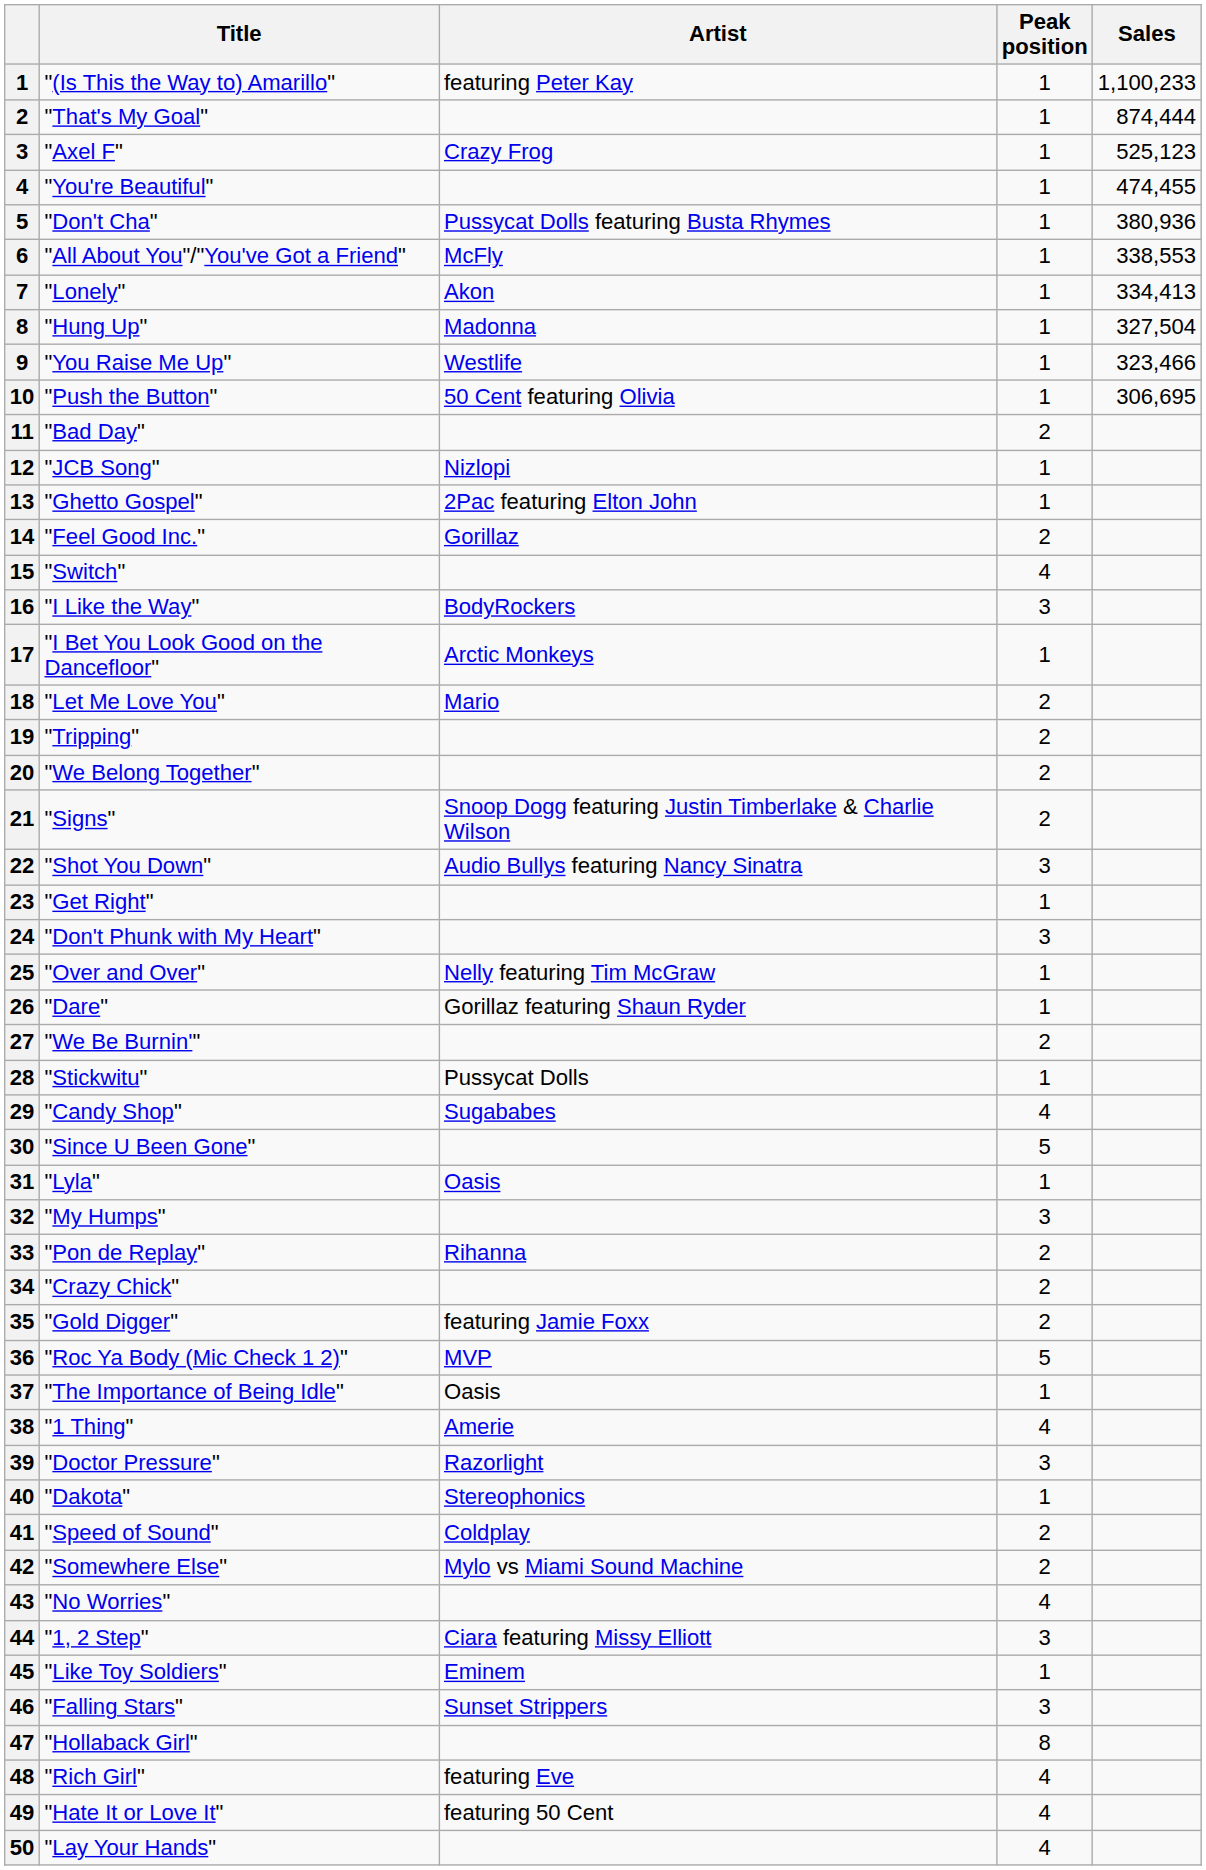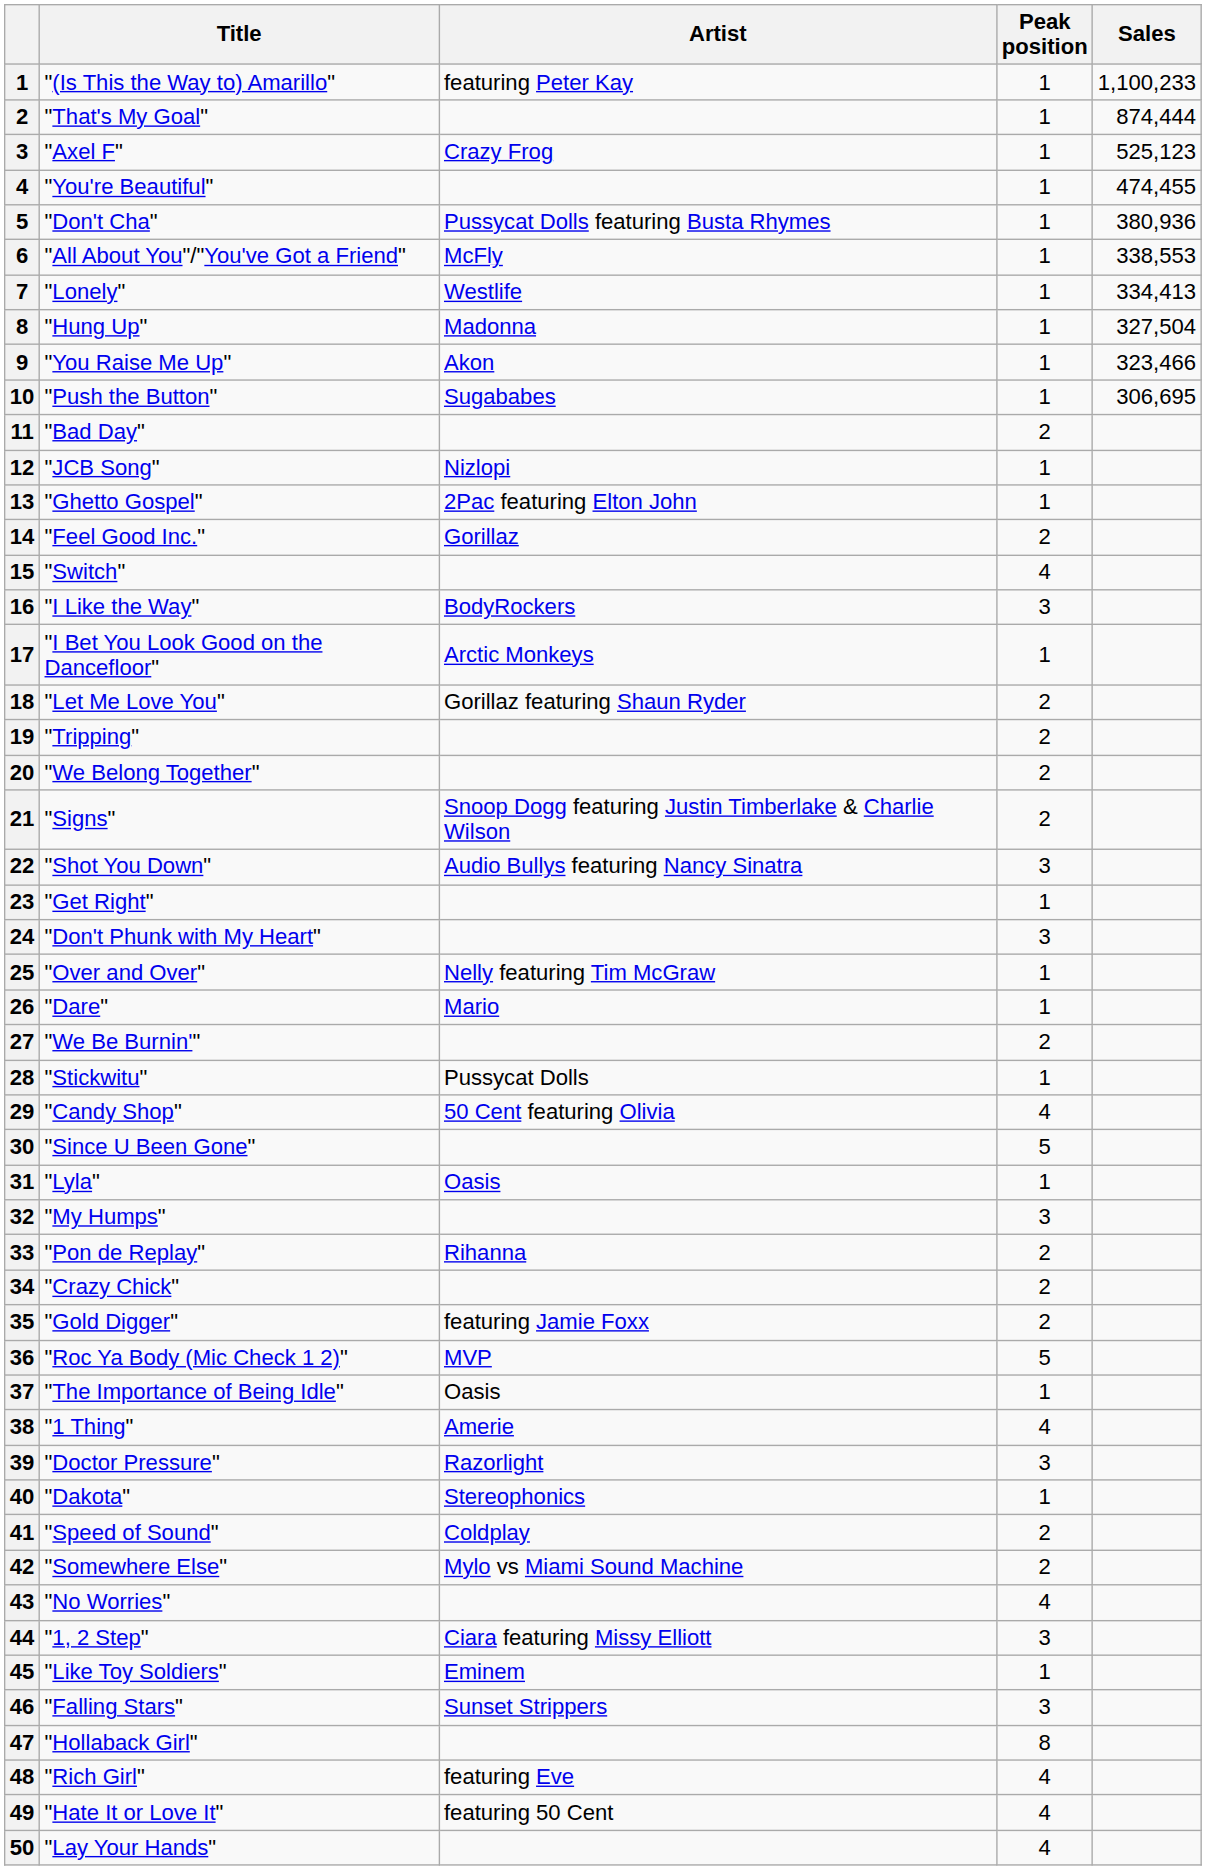 <table class="wikitable sortable plainrowheaders">
 <tr>
 <th scope=col></th>
 <th scope=col>Title</th>
 <th scope=col>Artist</th>
 <th scope=col>Peak<br>position</th>
 <th scope=col>Sales</th>
 </tr>
 <tr>
 <th scope=row style="text-align:center;">1</th>
 <td>"<a href='#'>(Is This the Way to) Amarillo</a>"</td>
 <td> featuring <a href='#'>Peter Kay</a></td>
 <td align="center">1</td>
 <td align="right">1,100,233</td>
 </tr>
 <tr>
 <th scope=row style="text-align:center;">2</th>
 <td>"<a href='#'>That's My Goal</a>"</td>
 <td></td>
 <td align="center">1</td>
 <td align="right">874,444</td>
 </tr>
 <tr>
 <th scope=row style="text-align:center;">3</th>
 <td>"<a href='#'>Axel F</a>"</td>
 <td><a href='#'>Crazy Frog</a></td>
 <td align="center">1</td>
 <td align="right">525,123</td>
 </tr>
 <tr>
 <th scope=row style="text-align:center;">4</th>
 <td>"<a href='#'>You're Beautiful</a>"</td>
 <td></td>
 <td align="center">1</td>
 <td align="right">474,455</td>
 </tr>
 <tr>
 <th scope=row style="text-align:center;">5</th>
 <td>"<a href='#'>Don't Cha</a>"</td>
 <td><a href='#'>Pussycat Dolls</a> featuring <a href='#'>Busta Rhymes</a></td>
 <td align="center">1</td>
 <td align="right">380,936</td>
 </tr>
 <tr>
 <th scope=row style="text-align:center;">6</th>
 <td>"<a href='#'>All About You</a>"/"<a href='#'>You've Got a Friend</a>"</td>
 <td><a href='#'>McFly</a></td>
 <td align="center">1</td>
 <td align="right">338,553</td>
 </tr>
 <tr>
 <th scope=row style="text-align:center;">7</th>
 <td>"<a href='#'>Lonely</a>"</td>
-<td><a href='#'>Akon</a></td>
+<td><a href='#'>Westlife</a></td>
 <td align="center">1</td>
 <td align="right">334,413</td>
 </tr>
 <tr>
 <th scope=row style="text-align:center;">8</th>
 <td>"<a href='#'>Hung Up</a>"</td>
 <td><a href='#'>Madonna</a></td>
 <td align="center">1</td>
 <td align="right">327,504</td>
 </tr>
 <tr>
 <th scope=row style="text-align:center;">9</th>
 <td>"<a href='#'>You Raise Me Up</a>"</td>
-<td><a href='#'>Westlife</a></td>
+<td><a href='#'>Akon</a></td>
 <td align="center">1</td>
 <td align="right">323,466</td>
 </tr>
 <tr>
 <th scope=row style="text-align:center;">10</th>
 <td>"<a href='#'>Push the Button</a>"</td>
-<td><a href='#'>50 Cent</a> featuring <a href='#'>Olivia</a></td>
+<td><a href='#'>Sugababes</a></td>
 <td align="center">1</td>
 <td align="right">306,695</td>
 </tr>
 <tr>
 <th scope=row style="text-align:center;">11</th>
 <td>"<a href='#'>Bad Day</a>"</td>
 <td></td>
 <td align="center">2</td>
 <td align="right"></td>
 </tr>
 <tr>
 <th scope=row style="text-align:center;">12</th>
 <td>"<a href='#'>JCB Song</a>"</td>
 <td><a href='#'>Nizlopi</a></td>
 <td align="center">1</td>
 <td align="right"></td>
 </tr>
 <tr>
 <th scope=row style="text-align:center;">13</th>
 <td>"<a href='#'>Ghetto Gospel</a>"</td>
 <td><a href='#'>2Pac</a> featuring <a href='#'>Elton John</a></td>
 <td align="center">1</td>
 <td align="right"></td>
 </tr>
 <tr>
 <th scope=row style="text-align:center;">14</th>
 <td>"<a href='#'>Feel Good Inc.</a>"</td>
 <td><a href='#'>Gorillaz</a></td>
 <td align="center">2</td>
 <td align="right"></td>
 </tr>
 <tr>
 <th scope=row style="text-align:center;">15</th>
 <td>"<a href='#'>Switch</a>"</td>
 <td></td>
 <td align="center">4</td>
 <td align="right"></td>
 </tr>
 <tr>
 <th scope=row style="text-align:center;">16</th>
 <td>"<a href='#'>I Like the Way</a>"</td>
 <td><a href='#'>BodyRockers</a></td>
 <td align="center">3</td>
 <td align="right"></td>
 </tr>
 <tr>
 <th scope=row style="text-align:center;">17</th>
 <td>"<a href='#'>I Bet You Look Good on the Dancefloor</a>"</td>
 <td><a href='#'>Arctic Monkeys</a></td>
 <td align="center">1</td>
 <td align="right"></td>
 </tr>
 <tr>
 <th scope=row style="text-align:center;">18</th>
 <td>"<a href='#'>Let Me Love You</a>"</td>
-<td><a href='#'>Mario</a></td>
+<td>Gorillaz featuring <a href='#'>Shaun Ryder</a></td>
 <td align="center">2</td>
 <td align="right"></td>
 </tr>
 <tr>
 <th scope=row style="text-align:center;">19</th>
 <td>"<a href='#'>Tripping</a>"</td>
 <td></td>
 <td align="center">2</td>
 <td align="right"></td>
 </tr>
 <tr>
 <th scope=row style="text-align:center;">20</th>
 <td>"<a href='#'>We Belong Together</a>"</td>
 <td></td>
 <td align="center">2</td>
 <td align="right"></td>
 </tr>
 <tr>
 <th scope=row style="text-align:center;">21</th>
 <td>"<a href='#'>Signs</a>"</td>
 <td><a href='#'>Snoop Dogg</a> featuring <a href='#'>Justin Timberlake</a> & <a href='#'>Charlie Wilson</a></td>
 <td align="center">2</td>
 <td></td>
 </tr>
 <tr>
 <th scope=row style="text-align:center;">22</th>
 <td>"<a href='#'>Shot You Down</a>"</td>
 <td><a href='#'>Audio Bullys</a> featuring <a href='#'>Nancy Sinatra</a></td>
 <td align="center">3</td>
 <td></td>
 </tr>
 <tr>
 <th scope=row style="text-align:center;">23</th>
 <td>"<a href='#'>Get Right</a>"</td>
 <td></td>
 <td align="center">1</td>
 <td></td>
 </tr>
 <tr>
 <th scope=row style="text-align:center;">24</th>
 <td>"<a href='#'>Don't Phunk with My Heart</a>"</td>
 <td></td>
 <td align="center">3</td>
 <td></td>
 </tr>
 <tr>
 <th scope=row style="text-align:center;">25</th>
 <td>"<a href='#'>Over and Over</a>"</td>
 <td><a href='#'>Nelly</a> featuring <a href='#'>Tim McGraw</a></td>
 <td align="center">1</td>
 <td></td>
 </tr>
 <tr>
 <th scope=row style="text-align:center;">26</th>
 <td>"<a href='#'>Dare</a>"</td>
-<td>Gorillaz featuring <a href='#'>Shaun Ryder</a></td>
+<td><a href='#'>Mario</a></td>
 <td align="center">1</td>
 <td></td>
 </tr>
 <tr>
 <th scope=row style="text-align:center;">27</th>
 <td>"<a href='#'>We Be Burnin'</a>"</td>
 <td></td>
 <td align="center">2</td>
 <td></td>
 </tr>
 <tr>
 <th scope=row style="text-align:center;">28</th>
 <td>"<a href='#'>Stickwitu</a>"</td>
 <td>Pussycat Dolls</td>
 <td align="center">1</td>
 <td></td>
 </tr>
 <tr>
 <th scope=row style="text-align:center;">29</th>
 <td>"<a href='#'>Candy Shop</a>"</td>
-<td><a href='#'>Sugababes</a></td>
+<td><a href='#'>50 Cent</a> featuring <a href='#'>Olivia</a></td>
 <td align="center">4</td>
 <td></td>
 </tr>
 <tr>
 <th scope=row style="text-align:center;">30</th>
 <td>"<a href='#'>Since U Been Gone</a>"</td>
 <td></td>
 <td align="center">5</td>
 <td></td>
 </tr>
 <tr>
 <th scope=row style="text-align:center;">31</th>
 <td>"<a href='#'>Lyla</a>"</td>
 <td><a href='#'>Oasis</a></td>
 <td align="center">1</td>
 <td></td>
 </tr>
 <tr>
 <th scope=row style="text-align:center;">32</th>
 <td>"<a href='#'>My Humps</a>"</td>
 <td></td>
 <td align="center">3</td>
 <td></td>
 </tr>
 <tr>
 <th scope=row style="text-align:center;">33</th>
 <td>"<a href='#'>Pon de Replay</a>"</td>
 <td><a href='#'>Rihanna</a></td>
 <td align="center">2</td>
 <td></td>
 </tr>
 <tr>
 <th scope=row style="text-align:center;">34</th>
 <td>"<a href='#'>Crazy Chick</a>"</td>
 <td></td>
 <td align="center">2</td>
 <td></td>
 </tr>
 <tr>
 <th scope=row style="text-align:center;">35</th>
 <td>"<a href='#'>Gold Digger</a>"</td>
 <td> featuring <a href='#'>Jamie Foxx</a></td>
 <td align="center">2</td>
 <td></td>
 </tr>
 <tr>
 <th scope=row style="text-align:center;">36</th>
 <td>"<a href='#'>Roc Ya Body (Mic Check 1 2)</a>"</td>
 <td><a href='#'>MVP</a></td>
 <td align="center">5</td>
 <td></td>
 </tr>
 <tr>
 <th scope=row style="text-align:center;">37</th>
 <td>"<a href='#'>The Importance of Being Idle</a>"</td>
 <td>Oasis</td>
 <td align="center">1</td>
 <td></td>
 </tr>
 <tr>
 <th scope=row style="text-align:center;">38</th>
 <td>"<a href='#'>1 Thing</a>"</td>
 <td><a href='#'>Amerie</a></td>
 <td align="center">4</td>
 <td></td>
 </tr>
 <tr>
 <th scope=row style="text-align:center;">39</th>
 <td>"<a href='#'>Doctor Pressure</a>"</td>
 <td><a href='#'>Razorlight</a></td>
 <td align="center">3</td>
 <td></td>
 </tr>
 <tr>
 <th scope=row style="text-align:center;">40</th>
 <td>"<a href='#'>Dakota</a>"</td>
 <td><a href='#'>Stereophonics</a></td>
 <td align="center">1</td>
 <td></td>
 </tr>
 <tr>
 <th scope=row style="text-align:center;">41</th>
 <td>"<a href='#'>Speed of Sound</a>"</td>
 <td><a href='#'>Coldplay</a></td>
 <td align="center">2</td>
 <td></td>
 </tr>
 <tr>
 <th scope=row style="text-align:center;">42</th>
 <td>"<a href='#'>Somewhere Else</a>"</td>
 <td><a href='#'>Mylo</a> vs <a href='#'>Miami Sound Machine</a></td>
 <td align="center">2</td>
 <td></td>
 </tr>
 <tr>
 <th scope=row style="text-align:center;">43</th>
 <td>"<a href='#'>No Worries</a>"</td>
 <td></td>
 <td align="center">4</td>
 <td></td>
 </tr>
 <tr>
 <th scope=row style="text-align:center;">44</th>
 <td>"<a href='#'>1, 2 Step</a>"</td>
 <td><a href='#'>Ciara</a> featuring <a href='#'>Missy Elliott</a></td>
 <td align="center">3</td>
 <td></td>
 </tr>
 <tr>
 <th scope=row style="text-align:center;">45</th>
 <td>"<a href='#'>Like Toy Soldiers</a>"</td>
 <td><a href='#'>Eminem</a></td>
 <td align="center">1</td>
 <td></td>
 </tr>
 <tr>
 <th scope=row style="text-align:center;">46</th>
 <td>"<a href='#'>Falling Stars</a>"</td>
 <td><a href='#'>Sunset Strippers</a></td>
 <td align="center">3</td>
 <td></td>
 </tr>
 <tr>
 <th scope=row style="text-align:center;">47</th>
 <td>"<a href='#'>Hollaback Girl</a>"</td>
 <td></td>
 <td align="center">8</td>
 <td></td>
 </tr>
 <tr>
 <th scope=row style="text-align:center;">48</th>
 <td>"<a href='#'>Rich Girl</a>"</td>
 <td> featuring <a href='#'>Eve</a></td>
 <td align="center">4</td>
 <td></td>
 </tr>
 <tr>
 <th scope=row style="text-align:center;">49</th>
 <td>"<a href='#'>Hate It or Love It</a>"</td>
 <td> featuring 50 Cent</td>
 <td align="center">4</td>
 <td></td>
 </tr>
 <tr>
 <th scope=row style="text-align:center;">50</th>
 <td>"<a href='#'>Lay Your Hands</a>"</td>
 <td></td>
 <td align="center">4</td>
 <td></td>
 </tr>
 </table>
